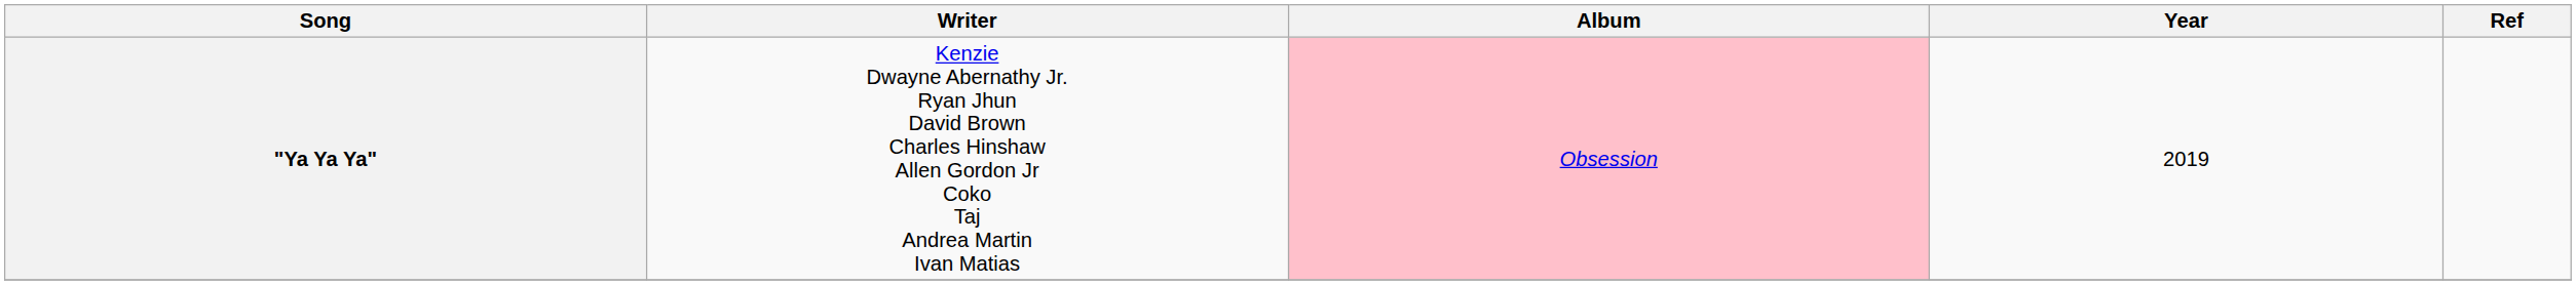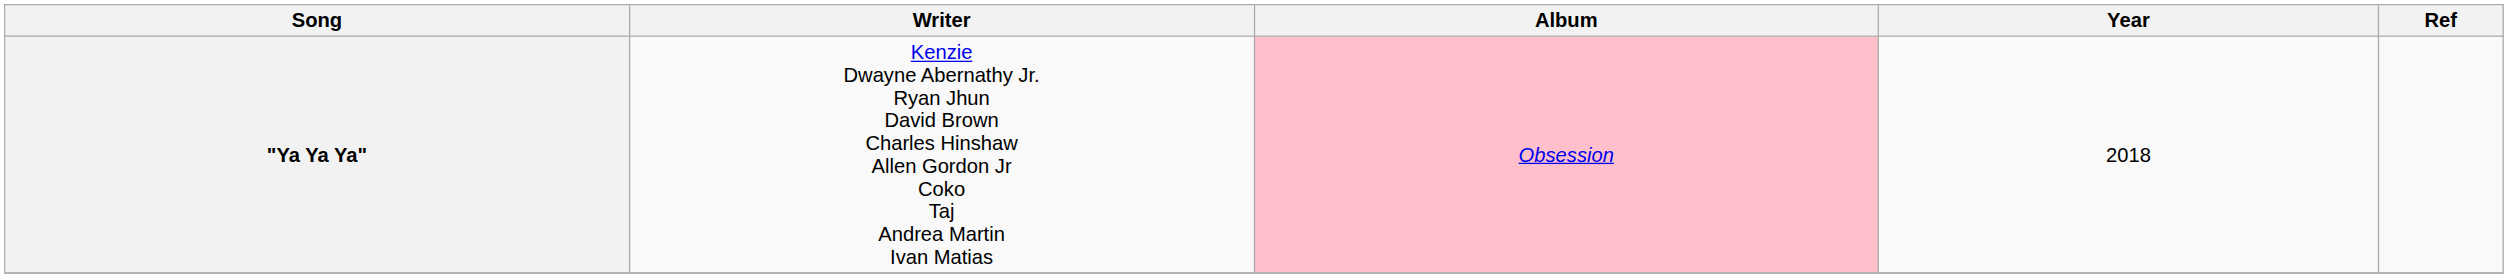 <table class="wikitable" style="text-align:center; width:100%">
 <tr>
 <th style="width:25%">Song</th>
 <th style="width:25%">Writer</th>
 <th style="width:25%">Album</th>
 <th style="width:20%">Year</th>
 <th style="width:5%">Ref</th>
 </tr>
 <tr>
 <th scope="row">"Ya Ya Ya"</th>
 <td><a href='#'>Kenzie</a><br>Dwayne Abernathy Jr.<br>Ryan Jhun<br>David Brown<br>Charles Hinshaw<br>Allen Gordon Jr<br>Coko<br>Taj<br>Andrea Martin<br>Ivan Matias</td>
 <td style="background: pink;"><em><a href='#'>Obsession</a></em></td>
-<td>2019</td>
+<td>2018</td>
 <td></td>
 </tr>
 <tr>
 </tr>
 </table>
